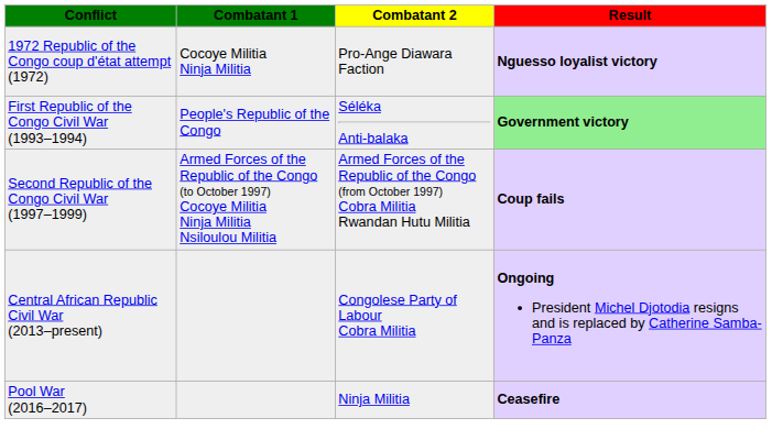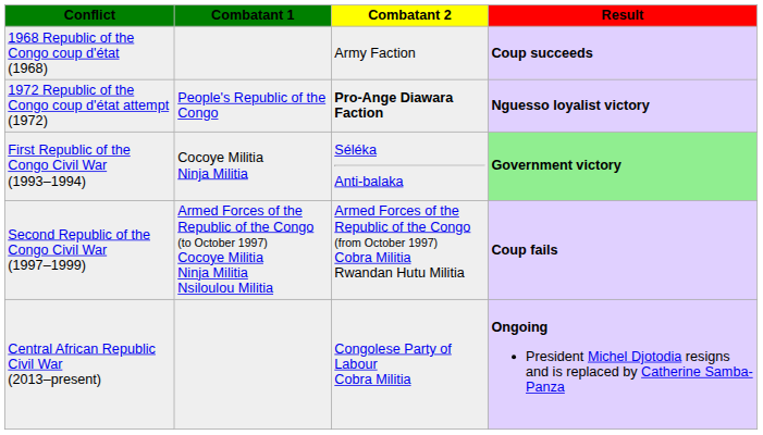 <table class="wikitable">
 <tr>
 <th style="background:green" width="190"><span>Conflict</span></th>
 <th style="background:green" width="175"><span>Combatant 1</span></th>
 <th style="background:yellow" width="175"><span>Combatant 2</span></th>
 <th style="background:red" width="305"><span>Result</span></th>
 </tr>
 <tr>
+<td style="background:#efefef"><a href='#'>1968 Republic of the Congo coup d'état</a><br>(1968)</td>
+<td style="background:#efefef"></td>
+<td style="background:#efefef">Army Faction</td>
+<td style="background:#E0D0FF"><strong>Coup succeeds</strong></td>
+</tr>
+<tr>
 <td style="background:#efefef"><a href='#'>1972 Republic of the Congo coup d'état attempt</a><br>(1972)</td>
-<td style="background:#efefef"><br>Cocoye Militia<br><a href='#'>Ninja Militia</a><br><br></td>
-<td style="background:#efefef">Pro-Ange Diawara Faction</td>
+<td style="background:#efefef"> <a href='#'>People's Republic of the Congo</a></td>
+<td style="background:#efefef"><strong>Pro-Ange Diawara Faction</strong></td>
 <td style="background:#E0D0FF"><strong>Nguesso loyalist victory</strong></td>
 </tr>
 <tr>
 <td style="background:#efefef"><a href='#'>First Republic of the Congo Civil War</a><br>(1993–1994)</td>
-<td style="background:#efefef"> <a href='#'>People's Republic of the Congo</a></td>
+<td style="background:#efefef"><br>Cocoye Militia<br><a href='#'>Ninja Militia</a><br><br></td>
 <td style="background:#efefef"> <a href='#'>Séléka</a><hr> <a href='#'>Anti-balaka</a></td>
 <td style="background:lightgreen"><strong>Government victory</strong></td>
 </tr>
 <tr>
 <td style="background:#efefef"><a href='#'>Second Republic of the Congo Civil War</a><br>(1997–1999)</td>
 <td style="background:#efefef"> <a href='#'>Armed Forces of the Republic of the Congo</a> <small>(to October 1997)</small><br><a href='#'>Cocoye Militia</a><br><a href='#'>Ninja Militia</a><br><a href='#'>Nsiloulou Militia</a><br></td>
 <td style="background:#efefef"> <a href='#'>Armed Forces of the Republic of the Congo</a> <small>(from October 1997)</small><br><a href='#'>Cobra Militia</a><br> Rwandan Hutu Militia<br><br></td>
 <td style="background:#E0D0FF"><strong>Coup fails</strong></td>
 </tr>
 <tr>
 <td style="background:#efefef"><a href='#'>Central African Republic Civil War</a><br>(2013–present)</td>
 <td style="background:#efefef"><br><br><br><br><br><br><br><br></td>
 <td style="background:#efefef"> <a href='#'>Congolese Party of Labour</a><br><a href='#'>Cobra Militia</a></td>
 <td style="background:#E0D0FF"><strong>Ongoing</strong><br><ul><li>President <a href='#'>Michel Djotodia</a> resigns and is replaced by <a href='#'>Catherine Samba-Panza</a></li></ul></td>
 </tr>
-<tr>
-<td style="background:#efefef"><a href='#'>Pool War</a><br>(2016–2017)</td>
-<td style="background:#efefef"></td>
-<td style="background:#efefef"><a href='#'>Ninja Militia</a></td>
-<td style="background:#E0D0FF"><strong>Ceasefire</strong></td>
-</tr>
 </table>
